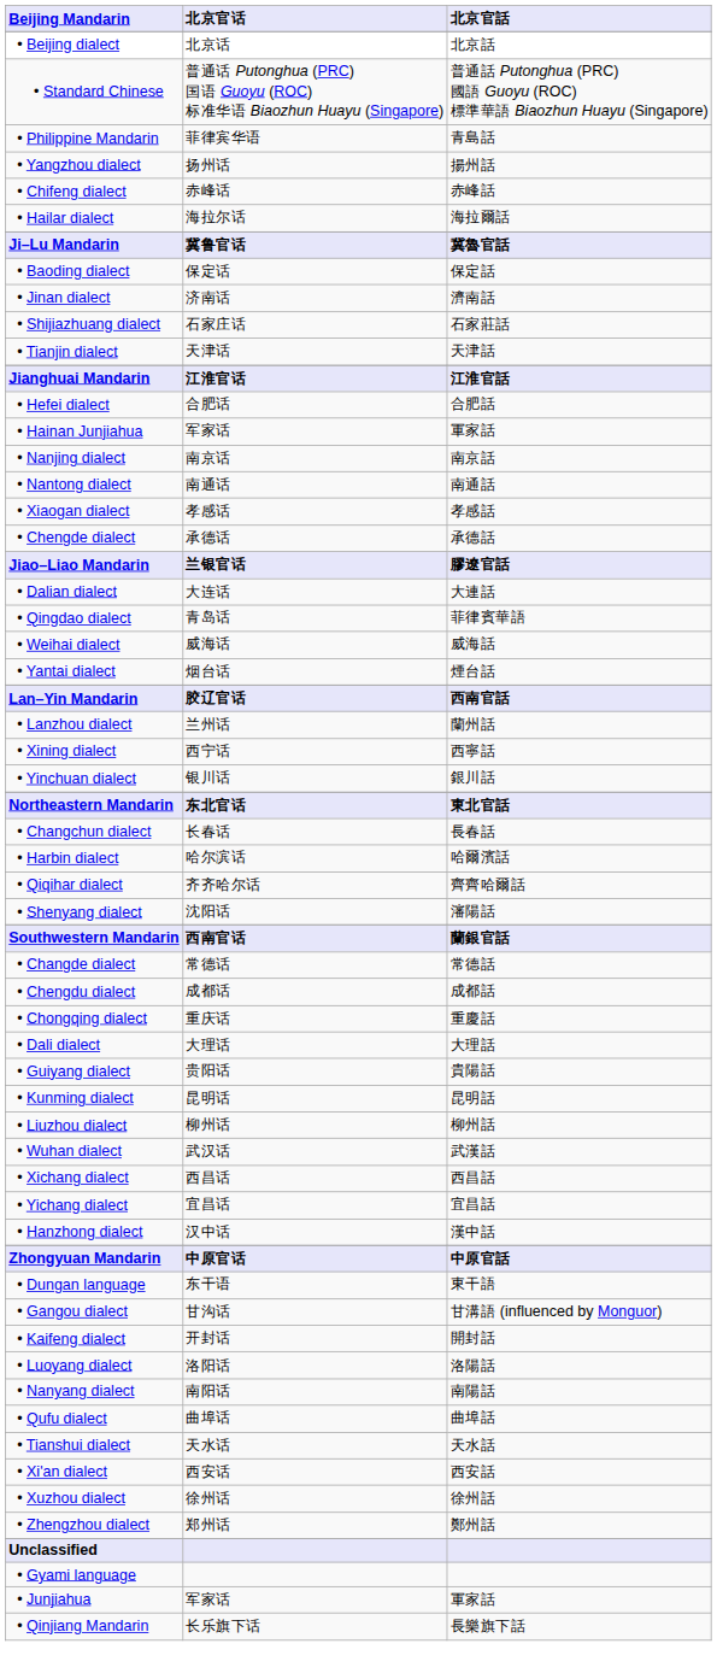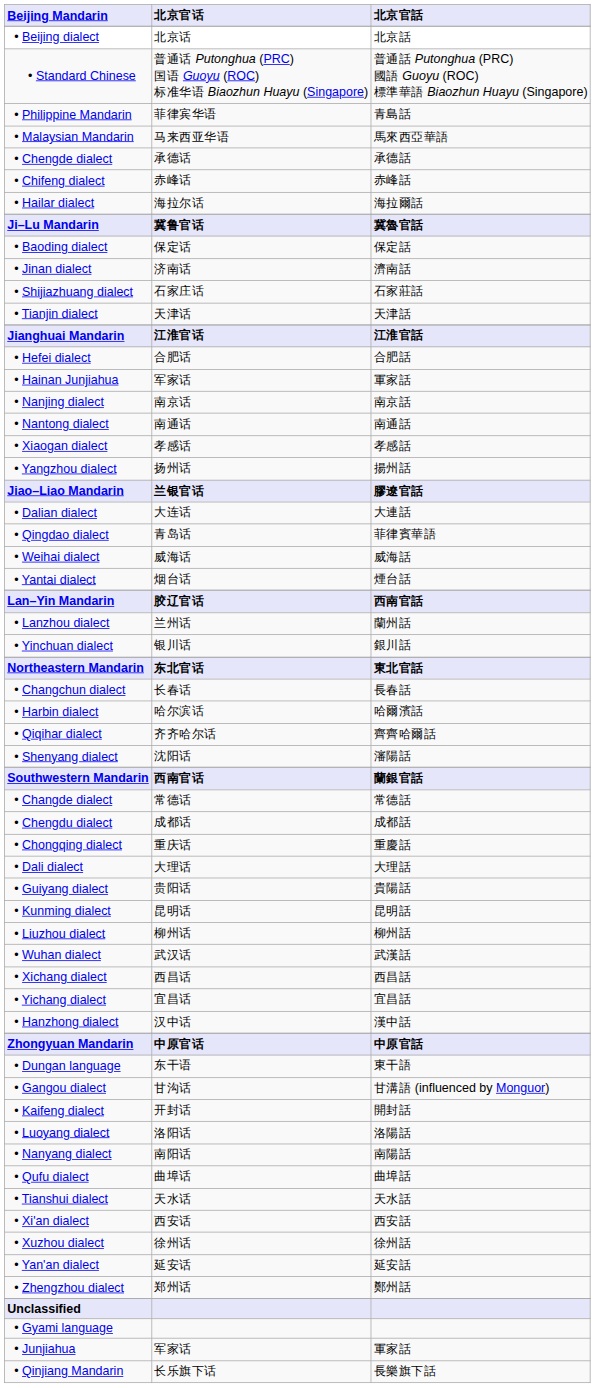 <table class="wikitable">
 <tr bgcolor="E6E6FA">
 <td><strong><a href='#'>Beijing Mandarin</a></strong></td>
 <td><strong>北京官话</strong></td>
 <td><strong>北京官話</strong></td>
 </tr>
 <tr>
 </tr>
 <tr bgcolor="FFFFFF">
 <td>  • <a href='#'>Beijing dialect</a></td>
 <td>北京话</td>
 <td>北京話</td>
 </tr>
 <tr>
 <td>      • <a href='#'>Standard Chinese</a></td>
 <td>普通话 <em>Putonghua</em> (<a href='#'>PRC</a>)<br>国语 <em><a href='#'>Guoyu</a></em> (<a href='#'>ROC</a>)<br>标准华语 <em>Biaozhun Huayu</em> (<a href='#'>Singapore</a>)</td>
 <td>普通話 <em>Putonghua</em> (PRC)<br>國語 <em>Guoyu</em> (ROC)<br>標準華語 <em>Biaozhun Huayu</em> (Singapore)</td>
 </tr>
 <tr>
 <td>  • <a href='#'>Philippine Mandarin</a></td>
 <td>菲律宾华语</td>
 <td>青島話</td>
 </tr>
 <tr>
-<td>  • <a href='#'>Yangzhou dialect</a></td>
-<td>扬州话</td>
-<td>揚州話</td>
+<td>  • <a href='#'>Malaysian Mandarin</a></td>
+<td>马来西亚华语</td>
+<td>馬來西亞華語</td>
+</tr>
+<tr>
+<td>  • <a href='#'>Chengde dialect</a></td>
+<td>承德话</td>
+<td>承德話</td>
 </tr>
 <tr>
 <td>  • <a href='#'>Chifeng dialect</a></td>
 <td>赤峰话</td>
 <td>赤峰話</td>
 </tr>
 <tr>
 <td>  • <a href='#'>Hailar dialect</a></td>
 <td>海拉尔话</td>
 <td>海拉爾話</td>
 </tr>
 <tr>
 </tr>
 <tr bgcolor="E6E6FA">
 <td><strong><a href='#'>Ji–Lu Mandarin</a></strong></td>
 <td><strong>冀鲁官话</strong></td>
 <td><strong>冀魯官話</strong></td>
 </tr>
 <tr>
 <td>  • <a href='#'>Baoding dialect</a></td>
 <td>保定话</td>
 <td>保定話</td>
 </tr>
 <tr>
 <td>  • <a href='#'>Jinan dialect</a></td>
 <td>济南话</td>
 <td>濟南話</td>
 </tr>
 <tr>
 <td>  • <a href='#'>Shijiazhuang dialect</a></td>
 <td>石家庄话</td>
 <td>石家莊話</td>
 </tr>
 <tr>
 <td>  • <a href='#'>Tianjin dialect</a></td>
 <td>天津话</td>
 <td>天津話</td>
 </tr>
 <tr>
 </tr>
 <tr bgcolor="E6E6FA">
 <td><strong><a href='#'>Jianghuai Mandarin</a></strong></td>
 <td><strong>江淮官话</strong></td>
 <td><strong>江淮官話</strong></td>
 </tr>
 <tr>
 <td>  • <a href='#'>Hefei dialect</a></td>
 <td>合肥话</td>
 <td>合肥話</td>
 </tr>
 <tr>
 <td>  • <a href='#'>Hainan Junjiahua</a></td>
 <td>军家话</td>
 <td>軍家話</td>
 </tr>
 <tr>
 <td>  • <a href='#'>Nanjing dialect</a></td>
 <td>南京话</td>
 <td>南京話</td>
 </tr>
 <tr>
 <td>  • <a href='#'>Nantong dialect</a></td>
 <td>南通话</td>
 <td>南通話</td>
 </tr>
 <tr>
 <td>  • <a href='#'>Xiaogan dialect</a></td>
 <td>孝感话</td>
 <td>孝感話</td>
 </tr>
 <tr>
-<td>  • <a href='#'>Chengde dialect</a></td>
-<td>承德话</td>
-<td>承德話</td>
+<td>  • <a href='#'>Yangzhou dialect</a></td>
+<td>扬州话</td>
+<td>揚州話</td>
 </tr>
 <tr bgcolor="E6E6FA">
 <td><strong><a href='#'>Jiao–Liao Mandarin</a></strong></td>
 <td><strong>兰银官话</strong></td>
 <td><strong>膠遼官話</strong></td>
 </tr>
 <tr>
 <td>  • <a href='#'>Dalian dialect</a></td>
 <td>大连话</td>
 <td>大連話</td>
 </tr>
 <tr>
 <td>  • <a href='#'>Qingdao dialect</a></td>
 <td>青岛话</td>
 <td>菲律賓華語</td>
 </tr>
 <tr>
 <td>  • <a href='#'>Weihai dialect</a></td>
 <td>威海话</td>
 <td>威海話</td>
 </tr>
 <tr>
 <td>  • <a href='#'>Yantai dialect</a></td>
 <td>烟台话</td>
 <td>煙台話</td>
 </tr>
 <tr>
 </tr>
 <tr bgcolor="E6E6FA">
 <td><strong><a href='#'>Lan–Yin Mandarin</a></strong></td>
 <td><strong>胶辽官话</strong></td>
 <td><strong>西南官話</strong></td>
 </tr>
 <tr>
 <td>  • <a href='#'>Lanzhou dialect</a></td>
 <td>兰州话</td>
 <td>蘭州話</td>
-</tr>
-<tr>
-<td>  • <a href='#'>Xining dialect</a></td>
-<td>西宁话</td>
-<td>西寧話</td>
 </tr>
 <tr>
 <td>  • <a href='#'>Yinchuan dialect</a></td>
 <td>银川话</td>
 <td>銀川話</td>
 </tr>
 <tr>
 </tr>
 <tr bgcolor="E6E6FA">
 <td><strong><a href='#'>Northeastern Mandarin</a></strong></td>
 <td><strong>东北官话</strong></td>
 <td><strong>東北官話</strong></td>
 </tr>
 <tr>
 <td>  • <a href='#'>Changchun dialect</a></td>
 <td>长春话</td>
 <td>長春話</td>
 </tr>
 <tr>
 <td>  • <a href='#'>Harbin dialect</a></td>
 <td>哈尔滨话</td>
 <td>哈爾濱話</td>
 </tr>
 <tr>
 <td>  • <a href='#'>Qiqihar dialect</a></td>
 <td>齐齐哈尔话</td>
 <td>齊齊哈爾話</td>
 </tr>
 <tr>
 <td>  • <a href='#'>Shenyang dialect</a></td>
 <td>沈阳话</td>
 <td>瀋陽話</td>
 </tr>
 <tr>
 </tr>
 <tr bgcolor="E6E6FA">
 <td><strong><a href='#'>Southwestern Mandarin</a></strong></td>
 <td><strong>西南官话</strong></td>
 <td><strong>蘭銀官話</strong></td>
 </tr>
 <tr>
 <td>  • <a href='#'>Changde dialect</a></td>
 <td>常德话</td>
 <td>常德話</td>
 </tr>
 <tr>
 <td>  • <a href='#'>Chengdu dialect</a></td>
 <td>成都话</td>
 <td>成都話</td>
 </tr>
 <tr>
 <td>  • <a href='#'>Chongqing dialect</a></td>
 <td>重庆话</td>
 <td>重慶話</td>
 </tr>
 <tr>
 <td>  • <a href='#'>Dali dialect</a></td>
 <td>大理话</td>
 <td>大理話</td>
 </tr>
 <tr>
 <td>  • <a href='#'>Guiyang dialect</a></td>
 <td>贵阳话</td>
 <td>貴陽話</td>
 </tr>
 <tr>
 <td>  • <a href='#'>Kunming dialect</a></td>
 <td>昆明话</td>
 <td>昆明話</td>
 </tr>
 <tr>
 <td>  • <a href='#'>Liuzhou dialect</a></td>
 <td>柳州话</td>
 <td>柳州話</td>
 </tr>
 <tr>
 <td>  • <a href='#'>Wuhan dialect</a></td>
 <td>武汉话</td>
 <td>武漢話</td>
 </tr>
 <tr>
 <td>  • <a href='#'>Xichang dialect</a></td>
 <td>西昌话</td>
 <td>西昌話</td>
 </tr>
 <tr>
 <td>  • <a href='#'>Yichang dialect</a></td>
 <td>宜昌话</td>
 <td>宜昌話</td>
 </tr>
 <tr>
 <td>  • <a href='#'>Hanzhong dialect</a></td>
 <td>汉中话</td>
 <td>漢中話</td>
 </tr>
 <tr>
 </tr>
 <tr bgcolor="E6E6FA">
 <td><strong><a href='#'>Zhongyuan Mandarin</a></strong></td>
 <td><strong>中原官话</strong></td>
 <td><strong>中原官話</strong></td>
 </tr>
 <tr>
 <td>  • <a href='#'>Dungan language</a></td>
 <td>东干语</td>
 <td>東干語</td>
 </tr>
 <tr>
 <td>  • <a href='#'>Gangou dialect</a></td>
 <td>甘沟话</td>
 <td>甘溝語 (influenced by <a href='#'>Monguor</a>)</td>
 </tr>
 <tr>
 <td>  • <a href='#'>Kaifeng dialect</a></td>
 <td>开封话</td>
 <td>開封話</td>
 </tr>
 <tr>
 <td>  • <a href='#'>Luoyang dialect</a></td>
 <td>洛阳话</td>
 <td>洛陽話</td>
 </tr>
 <tr>
 <td>  • <a href='#'>Nanyang dialect</a></td>
 <td>南阳话</td>
 <td>南陽話</td>
 </tr>
 <tr>
 <td>  • <a href='#'>Qufu dialect</a></td>
 <td>曲埠话</td>
 <td>曲埠話</td>
 </tr>
 <tr>
 <td>  • <a href='#'>Tianshui dialect</a></td>
 <td>天水话</td>
 <td>天水話</td>
 </tr>
 <tr>
 <td>  • <a href='#'>Xi'an dialect</a></td>
 <td>西安话</td>
 <td>西安話</td>
 </tr>
 <tr>
 <td>  • <a href='#'>Xuzhou dialect</a></td>
 <td>徐州话</td>
 <td>徐州話</td>
 </tr>
 <tr>
+<td>  • <a href='#'>Yan'an dialect</a></td>
+<td>延安话</td>
+<td>延安話</td>
+</tr>
+<tr>
 <td>  • <a href='#'>Zhengzhou dialect</a></td>
 <td>郑州话</td>
 <td>鄭州話</td>
 </tr>
 <tr>
 </tr>
 <tr bgcolor="E6E6FA">
 <td><strong>Unclassified</strong></td>
 <td></td>
 <td></td>
 </tr>
 <tr>
 <td>  • <a href='#'>Gyami language</a></td>
 <td></td>
 <td></td>
 </tr>
 <tr>
 <td>  • <a href='#'>Junjiahua</a></td>
 <td>军家话</td>
 <td>軍家話</td>
 </tr>
 <tr>
 <td>  • <a href='#'>Qinjiang Mandarin</a></td>
 <td>长乐旗下话</td>
 <td>長樂旗下話</td>
 </tr>
 </table>
